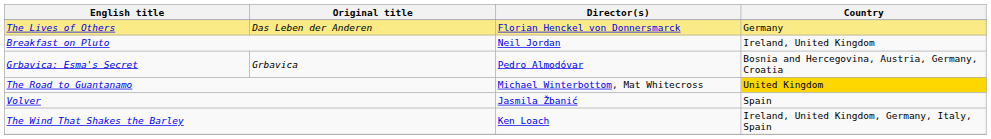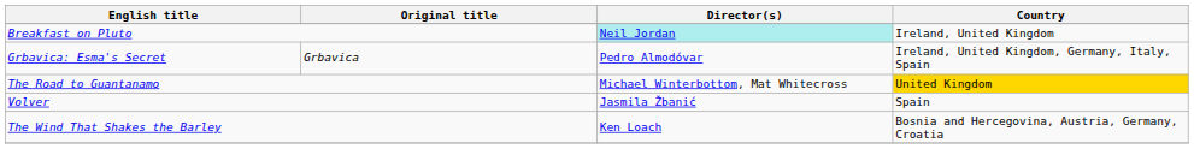 <table class="sortable wikitable" width="85%" cellpadding="5">
 <tr>
 <th width="20%">English title</th>
 <th width="20%">Original title</th>
 <th width="20%">Director(s)</th>
 <th width="20%">Country</th>
 </tr>
 <tr>
 </tr>
-<tr style="background:#FAEB86">
-<td><em><a href='#'>The Lives of Others</a></em></td>
-<td><em>Das Leben der Anderen</em></td>
-<td><a href='#'>Florian Henckel von Donnersmarck</a></td>
-<td>Germany</td>
-</tr>
 <tr>
 <td colspan=2><em><a href='#'>Breakfast on Pluto</a></em></td>
-<td><a href='#'>Neil Jordan</a></td>
+<td style="background: paleturquoise;"><a href='#'>Neil Jordan</a></td>
 <td>Ireland, United Kingdom</td>
 </tr>
 <tr>
 <td><em><a href='#'>Grbavica: Esma's Secret</a></em></td>
 <td><em>Grbavica</em></td>
 <td><a href='#'>Pedro Almodóvar</a></td>
-<td>Bosnia and Hercegovina, Austria, Germany, Croatia</td>
+<td>Ireland, United Kingdom, Germany, Italy, Spain</td>
 </tr>
 <tr>
 <td colspan=2><em><a href='#'>The Road to Guantanamo</a></em></td>
 <td><a href='#'>Michael Winterbottom</a>, Mat Whitecross</td>
 <td style="background: gold;">United Kingdom</td>
 </tr>
 <tr>
 <td colspan=2><em><a href='#'>Volver</a></em></td>
 <td><a href='#'>Jasmila Žbanić</a></td>
 <td>Spain</td>
 </tr>
 <tr>
 <td colspan=2><em><a href='#'>The Wind That Shakes the Barley</a></em></td>
 <td><a href='#'>Ken Loach</a></td>
-<td>Ireland, United Kingdom, Germany, Italy, Spain</td>
+<td>Bosnia and Hercegovina, Austria, Germany, Croatia</td>
 </tr>
 <tr>
 </tr>
 </table>
